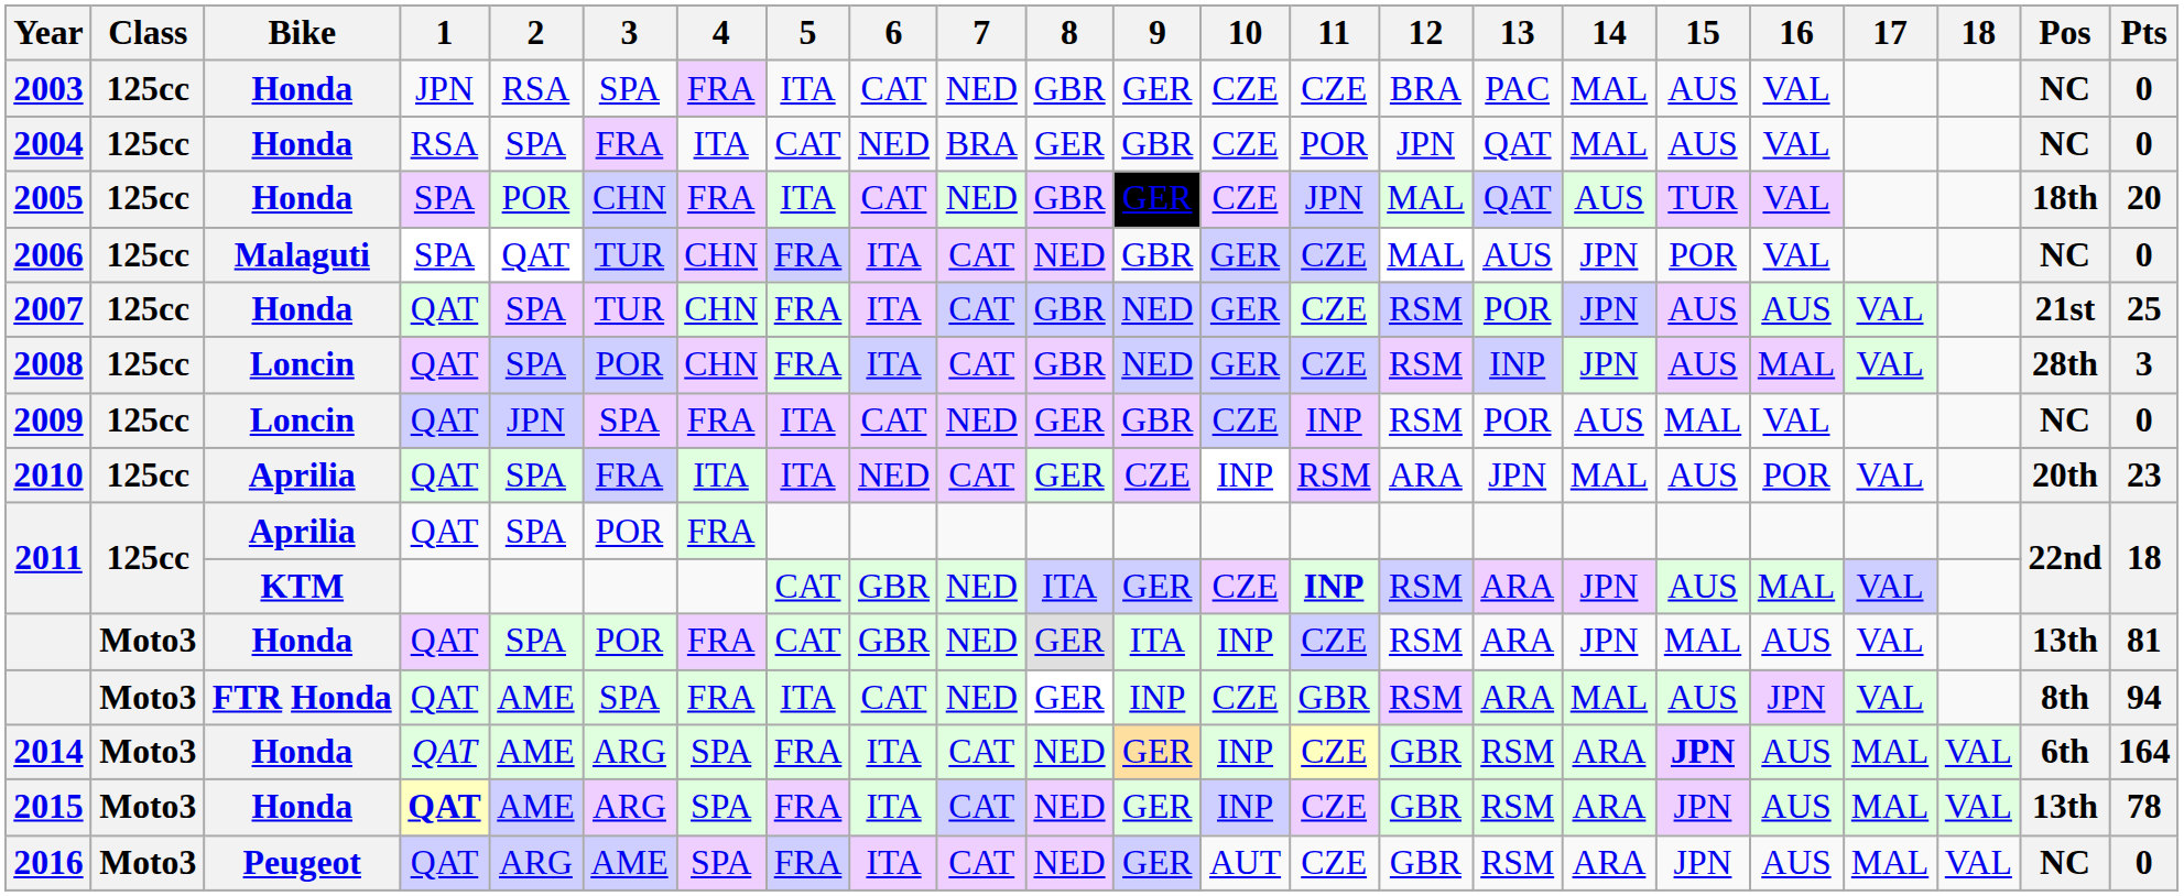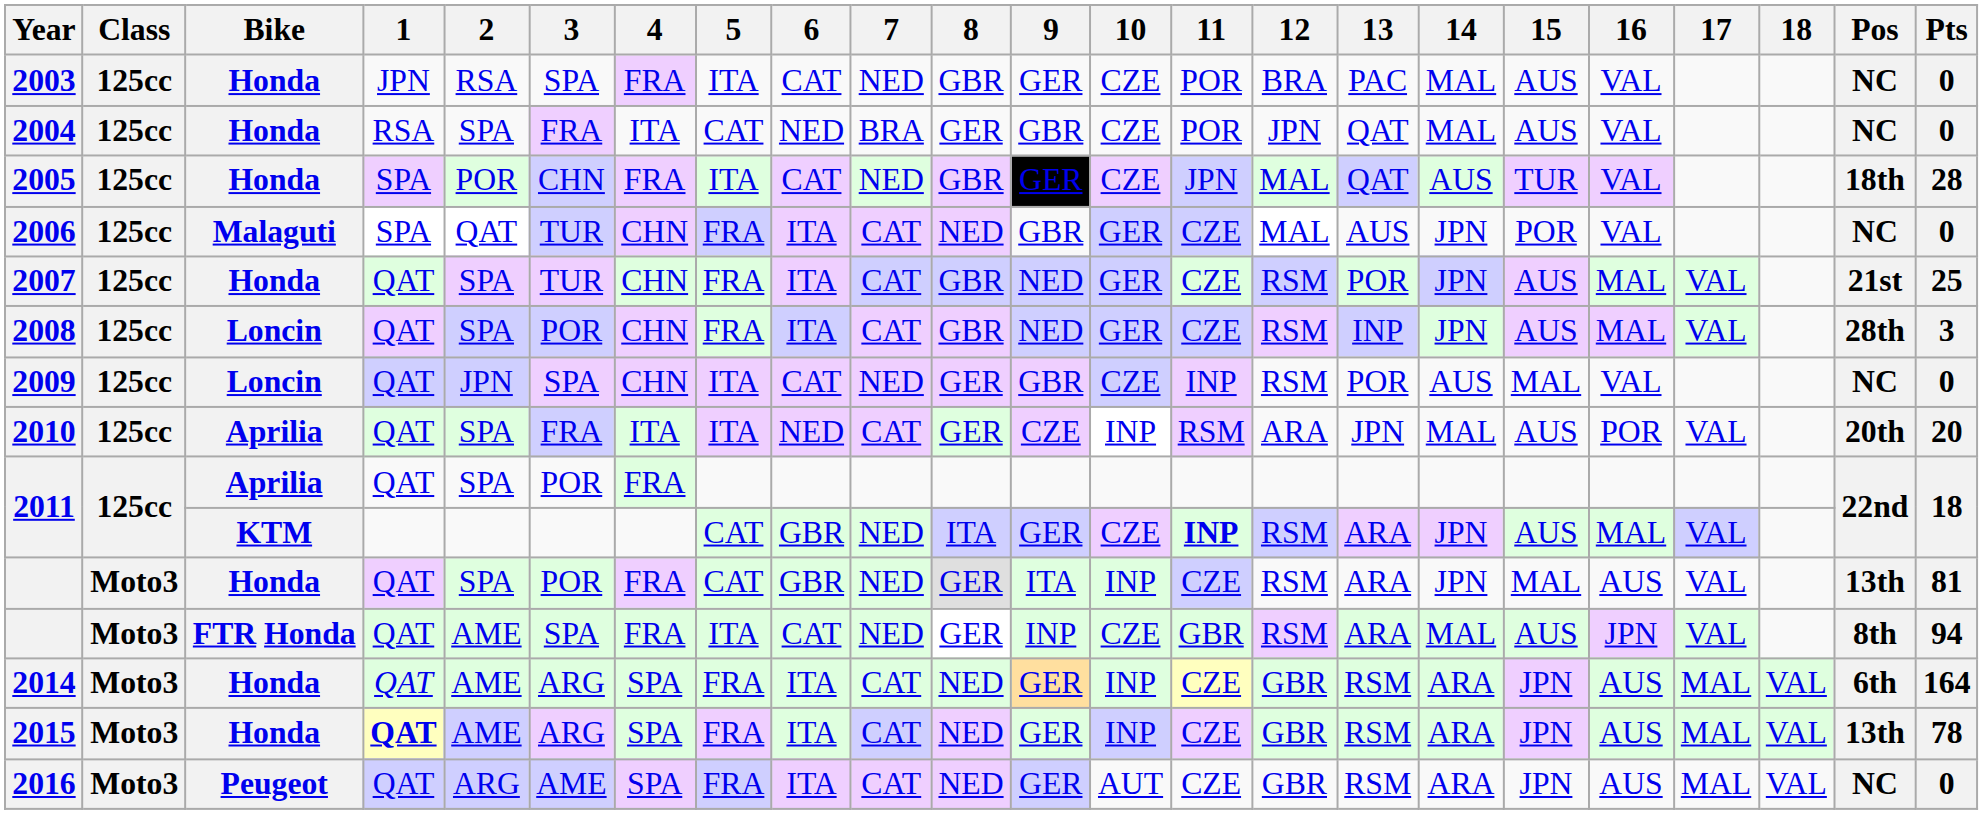 <table class="wikitable" style="text-align:center">
 <tr>
 <th>Year</th>
 <th>Class</th>
 <th>Bike</th>
 <th>1</th>
 <th>2</th>
 <th>3</th>
 <th>4</th>
 <th>5</th>
 <th>6</th>
 <th>7</th>
 <th>8</th>
 <th>9</th>
 <th>10</th>
 <th>11</th>
 <th>12</th>
 <th>13</th>
 <th>14</th>
 <th>15</th>
 <th>16</th>
 <th>17</th>
 <th>18</th>
 <th>Pos</th>
 <th>Pts</th>
 </tr>
 <tr>
 <th><a href='#'>2003</a></th>
 <th>125cc</th>
 <th><a href='#'>Honda</a></th>
 <td><a href='#'>JPN</a></td>
 <td><a href='#'>RSA</a></td>
 <td><a href='#'>SPA</a></td>
 <td style="background:#efcfff;"><a href='#'>FRA</a><br></td>
 <td><a href='#'>ITA</a></td>
 <td><a href='#'>CAT</a></td>
 <td><a href='#'>NED</a></td>
 <td><a href='#'>GBR</a></td>
 <td><a href='#'>GER</a></td>
 <td><a href='#'>CZE</a></td>
-<td><a href='#'>CZE</a><br></td>
+<td><a href='#'>POR</a></td>
 <td><a href='#'>BRA</a></td>
 <td><a href='#'>PAC</a></td>
 <td><a href='#'>MAL</a></td>
 <td><a href='#'>AUS</a></td>
 <td><a href='#'>VAL</a></td>
 <td></td>
 <td></td>
 <th>NC</th>
 <th>0</th>
 </tr>
 <tr>
 <th><a href='#'>2004</a></th>
 <th>125cc</th>
 <th><a href='#'>Honda</a></th>
 <td><a href='#'>RSA</a></td>
 <td><a href='#'>SPA</a></td>
 <td style="background:#efcfff;"><a href='#'>FRA</a><br></td>
 <td><a href='#'>ITA</a></td>
 <td><a href='#'>CAT</a></td>
 <td><a href='#'>NED</a></td>
 <td><a href='#'>BRA</a></td>
 <td><a href='#'>GER</a></td>
 <td><a href='#'>GBR</a></td>
 <td><a href='#'>CZE</a></td>
 <td><a href='#'>POR</a></td>
 <td><a href='#'>JPN</a></td>
 <td><a href='#'>QAT</a></td>
 <td><a href='#'>MAL</a></td>
 <td><a href='#'>AUS</a></td>
 <td><a href='#'>VAL</a></td>
 <td></td>
 <td></td>
 <th>NC</th>
 <th>0</th>
 </tr>
 <tr>
 <th><a href='#'>2005</a></th>
 <th>125cc</th>
 <th><a href='#'>Honda</a></th>
 <td style="background:#efcfff;"><a href='#'>SPA</a><br></td>
 <td style="background:#dfffdf;"><a href='#'>POR</a><br></td>
 <td style="background:#cfcfff;"><a href='#'>CHN</a><br></td>
 <td style="background:#efcfff;"><a href='#'>FRA</a><br></td>
 <td style="background:#dfffdf;"><a href='#'>ITA</a><br></td>
 <td style="background:#efcfff;"><a href='#'>CAT</a><br></td>
 <td style="background:#dfffdf;"><a href='#'>NED</a><br></td>
 <td style="background:#efcfff;"><a href='#'>GBR</a><br></td>
 <td style="background:black; color:white;"><a href='#'><span>GER</span></a><br></td>
 <td style="background:#efcfff;"><a href='#'>CZE</a><br></td>
 <td style="background:#cfcfff;"><a href='#'>JPN</a><br></td>
 <td style="background:#dfffdf;"><a href='#'>MAL</a><br></td>
 <td style="background:#cfcfff;"><a href='#'>QAT</a><br></td>
 <td style="background:#dfffdf;"><a href='#'>AUS</a><br></td>
 <td style="background:#efcfff;"><a href='#'>TUR</a><br></td>
 <td style="background:#efcfff;"><a href='#'>VAL</a><br></td>
 <td></td>
 <td></td>
 <th>18th</th>
-<th>20</th>
+<th>28</th>
 </tr>
 <tr>
 <th><a href='#'>2006</a></th>
 <th>125cc</th>
 <th><a href='#'>Malaguti</a></th>
 <td style="background:#ffffff;"><a href='#'>SPA</a><br></td>
 <td style="background:#ffffff;"><a href='#'>QAT</a><br></td>
 <td style="background:#cfcfff;"><a href='#'>TUR</a><br></td>
 <td style="background:#efcfff;"><a href='#'>CHN</a><br></td>
 <td style="background:#cfcfff;"><a href='#'>FRA</a><br></td>
 <td style="background:#efcfff;"><a href='#'>ITA</a><br></td>
 <td style="background:#efcfff;"><a href='#'>CAT</a><br></td>
 <td style="background:#efcfff;"><a href='#'>NED</a><br></td>
 <td><a href='#'>GBR</a></td>
 <td style="background:#cfcfff;"><a href='#'>GER</a><br></td>
 <td style="background:#cfcfff;"><a href='#'>CZE</a><br></td>
 <td style="background:#ffffff;"><a href='#'>MAL</a><br></td>
 <td><a href='#'>AUS</a></td>
 <td><a href='#'>JPN</a></td>
 <td><a href='#'>POR</a></td>
 <td><a href='#'>VAL</a></td>
 <td></td>
 <td></td>
 <th>NC</th>
 <th>0</th>
 </tr>
 <tr>
 <th><a href='#'>2007</a></th>
 <th>125cc</th>
 <th><a href='#'>Honda</a></th>
 <td style="background:#dfffdf;"><a href='#'>QAT</a><br></td>
 <td style="background:#efcfff;"><a href='#'>SPA</a><br></td>
 <td style="background:#efcfff;"><a href='#'>TUR</a><br></td>
 <td style="background:#dfffdf;"><a href='#'>CHN</a><br></td>
 <td style="background:#dfffdf;"><a href='#'>FRA</a><br></td>
 <td style="background:#efcfff;"><a href='#'>ITA</a><br></td>
 <td style="background:#cfcfff;"><a href='#'>CAT</a><br></td>
 <td style="background:#cfcfff;"><a href='#'>GBR</a><br></td>
 <td style="background:#cfcfff;"><a href='#'>NED</a><br></td>
 <td style="background:#cfcfff;"><a href='#'>GER</a><br></td>
 <td style="background:#dfffdf;"><a href='#'>CZE</a><br></td>
 <td style="background:#cfcfff;"><a href='#'>RSM</a><br></td>
 <td style="background:#dfffdf;"><a href='#'>POR</a><br></td>
 <td style="background:#cfcfff;"><a href='#'>JPN</a><br></td>
 <td style="background:#efcfff;"><a href='#'>AUS</a><br></td>
-<td style="background:#dfffdf;"><a href='#'>AUS</a><br></td>
+<td style="background:#dfffdf;"><a href='#'>MAL</a><br></td>
 <td style="background:#dfffdf;"><a href='#'>VAL</a><br></td>
 <td></td>
 <th>21st</th>
 <th>25</th>
 </tr>
 <tr>
 <th><a href='#'>2008</a></th>
 <th>125cc</th>
 <th><a href='#'>Loncin</a></th>
 <td style="background:#efcfff;"><a href='#'>QAT</a><br></td>
 <td style="background:#cfcfff;"><a href='#'>SPA</a><br></td>
 <td style="background:#cfcfff;"><a href='#'>POR</a><br></td>
 <td style="background:#efcfff;"><a href='#'>CHN</a><br></td>
 <td style="background:#dfffdf;"><a href='#'>FRA</a><br></td>
 <td style="background:#cfcfff;"><a href='#'>ITA</a><br></td>
 <td style="background:#efcfff;"><a href='#'>CAT</a><br></td>
 <td style="background:#efcfff;"><a href='#'>GBR</a><br></td>
 <td style="background:#cfcfff;"><a href='#'>NED</a><br></td>
 <td style="background:#cfcfff;"><a href='#'>GER</a><br></td>
 <td style="background:#cfcfff;"><a href='#'>CZE</a><br></td>
 <td style="background:#efcfff;"><a href='#'>RSM</a><br></td>
 <td style="background:#cfcfff;"><a href='#'>INP</a><br></td>
 <td style="background:#dfffdf;"><a href='#'>JPN</a><br></td>
 <td style="background:#efcfff;"><a href='#'>AUS</a><br></td>
 <td style="background:#efcfff;"><a href='#'>MAL</a><br></td>
 <td style="background:#dfffdf;"><a href='#'>VAL</a><br></td>
 <td></td>
 <th>28th</th>
 <th>3</th>
 </tr>
 <tr>
 <th><a href='#'>2009</a></th>
 <th>125cc</th>
 <th><a href='#'>Loncin</a></th>
 <td style="background:#cfcfff;"><a href='#'>QAT</a><br></td>
 <td style="background:#cfcfff;"><a href='#'>JPN</a><br></td>
 <td style="background:#efcfff;"><a href='#'>SPA</a><br></td>
-<td style="background:#efcfff;"><a href='#'>FRA</a><br></td>
+<td style="background:#efcfff;"><a href='#'>CHN</a><br></td>
 <td style="background:#efcfff;"><a href='#'>ITA</a><br></td>
 <td style="background:#efcfff;"><a href='#'>CAT</a><br></td>
 <td style="background:#efcfff;"><a href='#'>NED</a><br></td>
 <td style="background:#efcfff;"><a href='#'>GER</a><br></td>
 <td style="background:#efcfff;"><a href='#'>GBR</a><br></td>
 <td style="background:#cfcfff;"><a href='#'>CZE</a><br></td>
 <td style="background:#efcfff;"><a href='#'>INP</a><br></td>
 <td><a href='#'>RSM</a></td>
 <td><a href='#'>POR</a></td>
 <td><a href='#'>AUS</a></td>
 <td><a href='#'>MAL</a></td>
 <td><a href='#'>VAL</a></td>
 <td></td>
 <td></td>
 <th>NC</th>
 <th>0</th>
 </tr>
 <tr>
 <th><a href='#'>2010</a></th>
 <th>125cc</th>
 <th><a href='#'>Aprilia</a></th>
 <td style="background:#dfffdf;"><a href='#'>QAT</a><br></td>
 <td style="background:#dfffdf;"><a href='#'>SPA</a><br></td>
 <td style="background:#cfcfff;"><a href='#'>FRA</a><br></td>
 <td style="background:#dfffdf;"><a href='#'>ITA</a><br></td>
 <td style="background:#efcfff;"><a href='#'>ITA</a><br></td>
 <td style="background:#efcfff;"><a href='#'>NED</a><br></td>
 <td style="background:#efcfff;"><a href='#'>CAT</a><br></td>
 <td style="background:#dfffdf;"><a href='#'>GER</a><br></td>
 <td style="background:#efcfff;"><a href='#'>CZE</a><br></td>
 <td style="background:#ffffff;"><a href='#'>INP</a><br></td>
 <td style="background:#efcfff;"><a href='#'>RSM</a><br></td>
 <td><a href='#'>ARA</a></td>
 <td><a href='#'>JPN</a></td>
 <td><a href='#'>MAL</a></td>
 <td><a href='#'>AUS</a></td>
 <td><a href='#'>POR</a></td>
 <td><a href='#'>VAL</a></td>
 <td></td>
 <th>20th</th>
-<th>23</th>
+<th>20</th>
 </tr>
 <tr>
 <th rowspan=2><a href='#'>2011</a></th>
 <th rowspan=2>125cc</th>
 <th><a href='#'>Aprilia</a></th>
 <td><a href='#'>QAT</a></td>
 <td><a href='#'>SPA</a></td>
 <td><a href='#'>POR</a></td>
 <td style="background:#dfffdf;"><a href='#'>FRA</a><br></td>
 <td></td>
 <td></td>
 <td></td>
 <td></td>
 <td></td>
 <td></td>
 <td></td>
 <td></td>
 <td></td>
 <td></td>
 <td></td>
 <td></td>
 <td></td>
 <td></td>
 <th rowspan=2>22nd</th>
 <th rowspan=2>18</th>
 </tr>
 <tr>
 <th><a href='#'>KTM</a></th>
 <td></td>
 <td></td>
 <td></td>
 <td></td>
 <td style="background:#dfffdf;"><a href='#'>CAT</a><br></td>
 <td style="background:#dfffdf;"><a href='#'>GBR</a><br></td>
 <td style="background:#dfffdf;"><a href='#'>NED</a><br></td>
 <td style="background:#cfcfff;"><a href='#'>ITA</a><br></td>
 <td style="background:#cfcfff;"><a href='#'>GER</a><br></td>
 <td style="background:#efcfff;"><a href='#'>CZE</a><br></td>
 <td style="background:#dfffdf;"><strong><a href='#'>INP</a><br></strong></td>
 <td style="background:#cfcfff;"><a href='#'>RSM</a><br></td>
 <td style="background:#efcfff;"><a href='#'>ARA</a><br></td>
 <td style="background:#efcfff;"><a href='#'>JPN</a><br></td>
 <td style="background:#dfffdf;"><a href='#'>AUS</a><br></td>
 <td style="background:#dfffdf;"><a href='#'>MAL</a><br></td>
 <td style="background:#cfcfff;"><a href='#'>VAL</a><br></td>
 <td></td>
 </tr>
 <tr>
 <th></th>
 <th>Moto3</th>
 <th><a href='#'>Honda</a></th>
 <td style="background:#efcfff;"><a href='#'>QAT</a><br></td>
 <td style="background:#dfffdf;"><a href='#'>SPA</a><br></td>
 <td style="background:#dfffdf;"><a href='#'>POR</a><br></td>
 <td style="background:#efcfff;"><a href='#'>FRA</a><br></td>
 <td style="background:#dfffdf;"><a href='#'>CAT</a><br></td>
 <td style="background:#dfffdf;"><a href='#'>GBR</a><br></td>
 <td style="background:#dfffdf;"><a href='#'>NED</a><br></td>
 <td style="background:#dfdfdf;"><a href='#'>GER</a><br></td>
 <td style="background:#dfffdf;"><a href='#'>ITA</a><br></td>
 <td style="background:#dfffdf;"><a href='#'>INP</a><br></td>
 <td style="background:#cfcfff;"><a href='#'>CZE</a><br></td>
 <td><a href='#'>RSM</a></td>
 <td><a href='#'>ARA</a></td>
 <td><a href='#'>JPN</a></td>
 <td><a href='#'>MAL</a></td>
 <td><a href='#'>AUS</a></td>
 <td><a href='#'>VAL</a></td>
 <td></td>
 <th>13th</th>
 <th>81</th>
 </tr>
 <tr>
 <th></th>
 <th>Moto3</th>
 <th><a href='#'>FTR</a> <a href='#'>Honda</a></th>
 <td style="background:#dfffdf;"><a href='#'>QAT</a><br></td>
 <td style="background:#dfffdf;"><a href='#'>AME</a><br></td>
 <td style="background:#dfffdf;"><a href='#'>SPA</a><br></td>
 <td style="background:#dfffdf;"><a href='#'>FRA</a><br></td>
 <td style="background:#dfffdf;"><a href='#'>ITA</a><br></td>
 <td style="background:#dfffdf;"><a href='#'>CAT</a><br></td>
 <td style="background:#dfffdf;"><a href='#'>NED</a><br></td>
 <td style="background:#ffffff;"><a href='#'>GER</a><br></td>
 <td style="background:#dfffdf;"><a href='#'>INP</a><br></td>
 <td style="background:#dfffdf;"><a href='#'>CZE</a><br></td>
 <td style="background:#dfffdf;"><a href='#'>GBR</a><br></td>
 <td style="background:#efcfff;"><a href='#'>RSM</a><br></td>
 <td style="background:#dfffdf;"><a href='#'>ARA</a><br></td>
 <td style="background:#dfffdf;"><a href='#'>MAL</a><br></td>
 <td style="background:#dfffdf;"><a href='#'>AUS</a><br></td>
 <td style="background:#efcfff;"><a href='#'>JPN</a><br></td>
 <td style="background:#dfffdf;"><a href='#'>VAL</a><br></td>
 <td></td>
 <th>8th</th>
 <th>94</th>
 </tr>
 <tr>
 <th><a href='#'>2014</a></th>
 <th>Moto3</th>
 <th><a href='#'>Honda</a></th>
 <td style="background:#dfffdf;"><em><a href='#'>QAT</a></em><br></td>
 <td style="background:#dfffdf;"><a href='#'>AME</a><br></td>
 <td style="background:#dfffdf;"><a href='#'>ARG</a><br></td>
 <td style="background:#dfffdf;"><a href='#'>SPA</a><br></td>
 <td style="background:#dfffdf;"><a href='#'>FRA</a><br></td>
 <td style="background:#dfffdf;"><a href='#'>ITA</a><br></td>
 <td style="background:#dfffdf;"><a href='#'>CAT</a><br></td>
 <td style="background:#dfffdf;"><a href='#'>NED</a><br></td>
 <td style="background:#ffdf9f;"><a href='#'>GER</a><br></td>
 <td style="background:#dfffdf;"><a href='#'>INP</a><br></td>
 <td style="background:#ffffbf;"><a href='#'>CZE</a><br></td>
 <td style="background:#dfffdf;"><a href='#'>GBR</a><br></td>
 <td style="background:#dfffdf;"><a href='#'>RSM</a><br></td>
 <td style="background:#dfffdf;"><a href='#'>ARA</a><br></td>
-<td style="background:#efcfff;"><strong><a href='#'>JPN</a><br></strong></td>
+<td style="background:#efcfff;"><a href='#'>JPN</a><br></td>
 <td style="background:#dfffdf;"><a href='#'>AUS</a><br></td>
 <td style="background:#dfffdf;"><a href='#'>MAL</a><br></td>
 <td style="background:#dfffdf;"><a href='#'>VAL</a><br></td>
 <th>6th</th>
 <th>164</th>
 </tr>
 <tr>
 <th><a href='#'>2015</a></th>
 <th>Moto3</th>
 <th><a href='#'>Honda</a></th>
 <td style="background:#ffffbf;"><strong><a href='#'>QAT</a></strong><br></td>
 <td style="background:#cfcfff;"><a href='#'>AME</a><br></td>
 <td style="background:#efcfff;"><a href='#'>ARG</a><br></td>
 <td style="background:#dfffdf;"><a href='#'>SPA</a><br></td>
 <td style="background:#efcfff;"><a href='#'>FRA</a><br></td>
 <td style="background:#dfffdf;"><a href='#'>ITA</a><br></td>
 <td style="background:#cfcfff;"><a href='#'>CAT</a><br></td>
 <td style="background:#efcfff;"><a href='#'>NED</a><br></td>
 <td style="background:#dfffdf;"><a href='#'>GER</a><br></td>
 <td style="background:#cfcfff;"><a href='#'>INP</a><br></td>
 <td style="background:#efcfff;"><a href='#'>CZE</a><br></td>
 <td style="background:#dfffdf;"><a href='#'>GBR</a><br></td>
 <td style="background:#dfffdf;"><a href='#'>RSM</a><br></td>
 <td style="background:#dfffdf;"><a href='#'>ARA</a><br></td>
 <td style="background:#efcfff;"><a href='#'>JPN</a><br></td>
 <td style="background:#dfffdf;"><a href='#'>AUS</a><br></td>
 <td style="background:#dfffdf;"><a href='#'>MAL</a><br></td>
 <td style="background:#dfffdf;"><a href='#'>VAL</a><br></td>
 <th>13th</th>
 <th>78</th>
 </tr>
 <tr>
 <th><a href='#'>2016</a></th>
 <th>Moto3</th>
 <th><a href='#'>Peugeot</a></th>
 <td style="background:#cfcfff;"><a href='#'>QAT</a><br></td>
 <td style="background:#cfcfff;"><a href='#'>ARG</a><br></td>
 <td style="background:#cfcfff;"><a href='#'>AME</a><br></td>
 <td style="background:#efcfff;"><a href='#'>SPA</a><br></td>
 <td style="background:#cfcfff;"><a href='#'>FRA</a><br></td>
 <td style="background:#efcfff;"><a href='#'>ITA</a><br></td>
 <td style="background:#efcfff;"><a href='#'>CAT</a><br></td>
 <td style="background:#efcfff;"><a href='#'>NED</a><br></td>
 <td style="background:#cfcfff;"><a href='#'>GER</a><br></td>
 <td><a href='#'>AUT</a><br></td>
 <td><a href='#'>CZE</a><br></td>
 <td><a href='#'>GBR</a><br></td>
 <td><a href='#'>RSM</a><br></td>
 <td><a href='#'>ARA</a><br></td>
 <td><a href='#'>JPN</a><br></td>
 <td><a href='#'>AUS</a><br></td>
 <td><a href='#'>MAL</a><br></td>
 <td><a href='#'>VAL</a><br></td>
 <th>NC</th>
 <th>0</th>
 </tr>
 </table>
